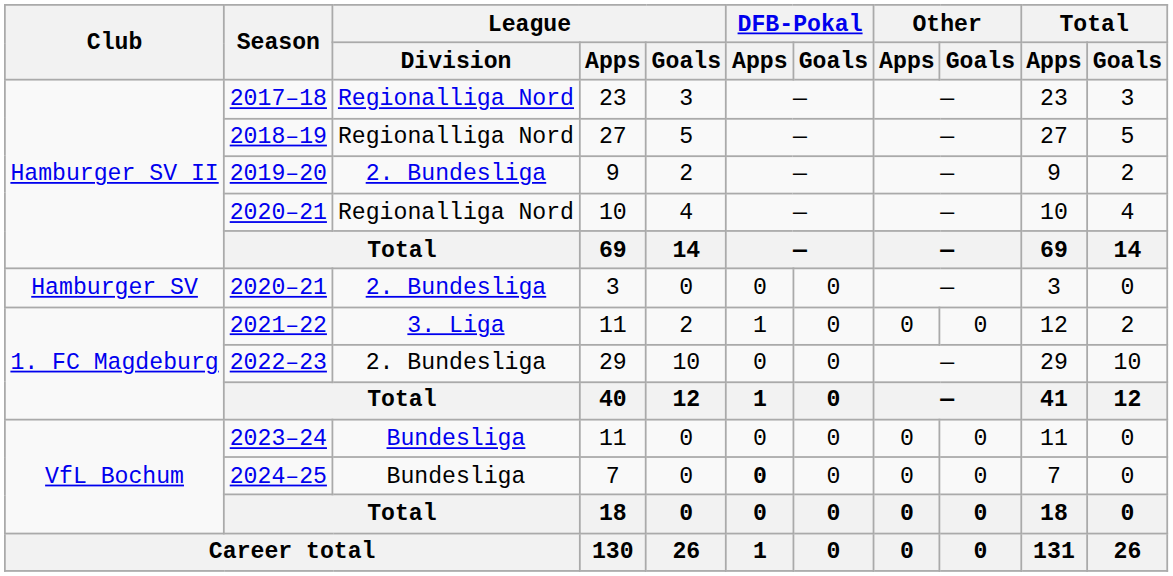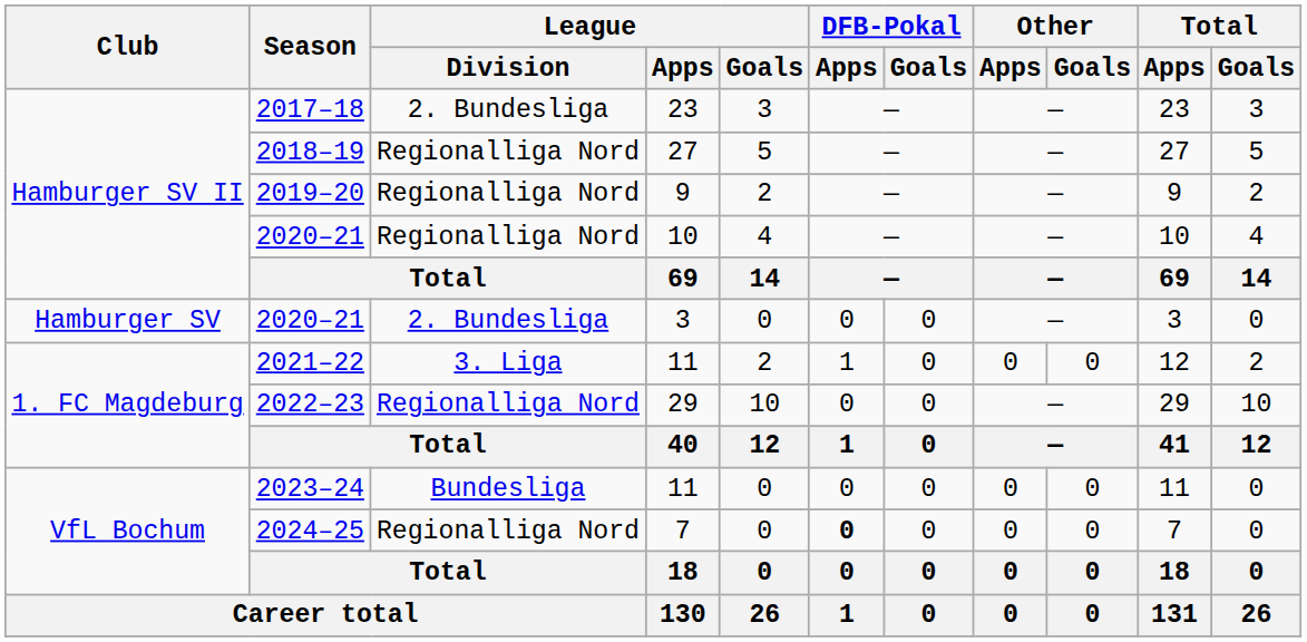 <table class="wikitable" style="text-align:center">
 <tr>
 <th rowspan="2">Club</th>
 <th rowspan="2">Season</th>
 <th colspan="3">League</th>
 <th colspan="2"><a href='#'>DFB-Pokal</a></th>
 <th colspan="2">Other</th>
 <th colspan="2">Total</th>
 </tr>
 <tr>
 <th>Division</th>
 <th>Apps</th>
 <th>Goals</th>
 <th>Apps</th>
 <th>Goals</th>
 <th>Apps</th>
 <th>Goals</th>
 <th>Apps</th>
 <th>Goals</th>
 </tr>
 <tr>
 <td rowspan="5"><a href='#'>Hamburger SV II</a></td>
 <td><a href='#'>2017–18</a></td>
-<td><a href='#'>Regionalliga Nord</a></td>
+<td>2. Bundesliga</td>
 <td>23</td>
 <td>3</td>
 <td colspan="2">—</td>
 <td colspan="2">—</td>
 <td>23</td>
 <td>3</td>
 </tr>
 <tr>
 <td><a href='#'>2018–19</a></td>
 <td>Regionalliga Nord</td>
 <td>27</td>
 <td>5</td>
 <td colspan="2">—</td>
 <td colspan="2">—</td>
 <td>27</td>
 <td>5</td>
 </tr>
 <tr>
 <td><a href='#'>2019–20</a></td>
-<td><a href='#'>2. Bundesliga</a></td>
+<td>Regionalliga Nord</td>
 <td>9</td>
 <td>2</td>
 <td colspan="2">—</td>
 <td colspan="2">—</td>
 <td>9</td>
 <td>2</td>
 </tr>
 <tr>
 <td><a href='#'>2020–21</a></td>
 <td>Regionalliga Nord</td>
 <td>10</td>
 <td>4</td>
 <td colspan="2">—</td>
 <td colspan="2">—</td>
 <td>10</td>
 <td>4</td>
 </tr>
 <tr>
 <th colspan="2">Total</th>
 <th>69</th>
 <th>14</th>
 <th colspan="2">—</th>
 <th colspan="2">—</th>
 <th>69</th>
 <th>14</th>
 </tr>
 <tr>
 <td><a href='#'>Hamburger SV</a></td>
 <td><a href='#'>2020–21</a></td>
 <td><a href='#'>2. Bundesliga</a></td>
 <td>3</td>
 <td>0</td>
 <td>0</td>
 <td>0</td>
 <td colspan="2">—</td>
 <td>3</td>
 <td>0</td>
 </tr>
 <tr>
 <td rowspan="3"><a href='#'>1. FC Magdeburg</a></td>
 <td><a href='#'>2021–22</a></td>
 <td><a href='#'>3. Liga</a></td>
 <td>11</td>
 <td>2</td>
 <td>1</td>
 <td>0</td>
 <td>0</td>
 <td>0</td>
 <td>12</td>
 <td>2</td>
 </tr>
 <tr>
 <td><a href='#'>2022–23</a></td>
-<td>2. Bundesliga</td>
+<td><a href='#'>Regionalliga Nord</a></td>
 <td>29</td>
 <td>10</td>
 <td>0</td>
 <td>0</td>
 <td colspan="2">—</td>
 <td>29</td>
 <td>10</td>
 </tr>
 <tr>
 <th colspan="2">Total</th>
 <th>40</th>
 <th>12</th>
 <th>1</th>
 <th>0</th>
 <th colspan="2">—</th>
 <th>41</th>
 <th>12</th>
 </tr>
 <tr>
 <td rowspan="3"><a href='#'>VfL Bochum</a></td>
 <td><a href='#'>2023–24</a></td>
 <td><a href='#'>Bundesliga</a></td>
 <td>11</td>
 <td>0</td>
 <td>0</td>
 <td>0</td>
 <td>0</td>
 <td>0</td>
 <td>11</td>
 <td>0</td>
 </tr>
 <tr>
 <td><a href='#'>2024–25</a></td>
-<td>Bundesliga</td>
+<td>Regionalliga Nord</td>
 <td>7</td>
 <td>0</td>
 <td><strong>0</strong></td>
 <td>0</td>
 <td>0</td>
 <td>0</td>
 <td>7</td>
 <td>0</td>
 </tr>
 <tr>
 <th colspan="2">Total</th>
 <th>18</th>
 <th>0</th>
 <th>0</th>
 <th>0</th>
 <th>0</th>
 <th>0</th>
 <th>18</th>
 <th>0</th>
 </tr>
 <tr>
 <th colspan="3">Career total</th>
 <th>130</th>
 <th>26</th>
 <th>1</th>
 <th>0</th>
 <th>0</th>
 <th>0</th>
 <th>131</th>
 <th>26</th>
 </tr>
 </table>
